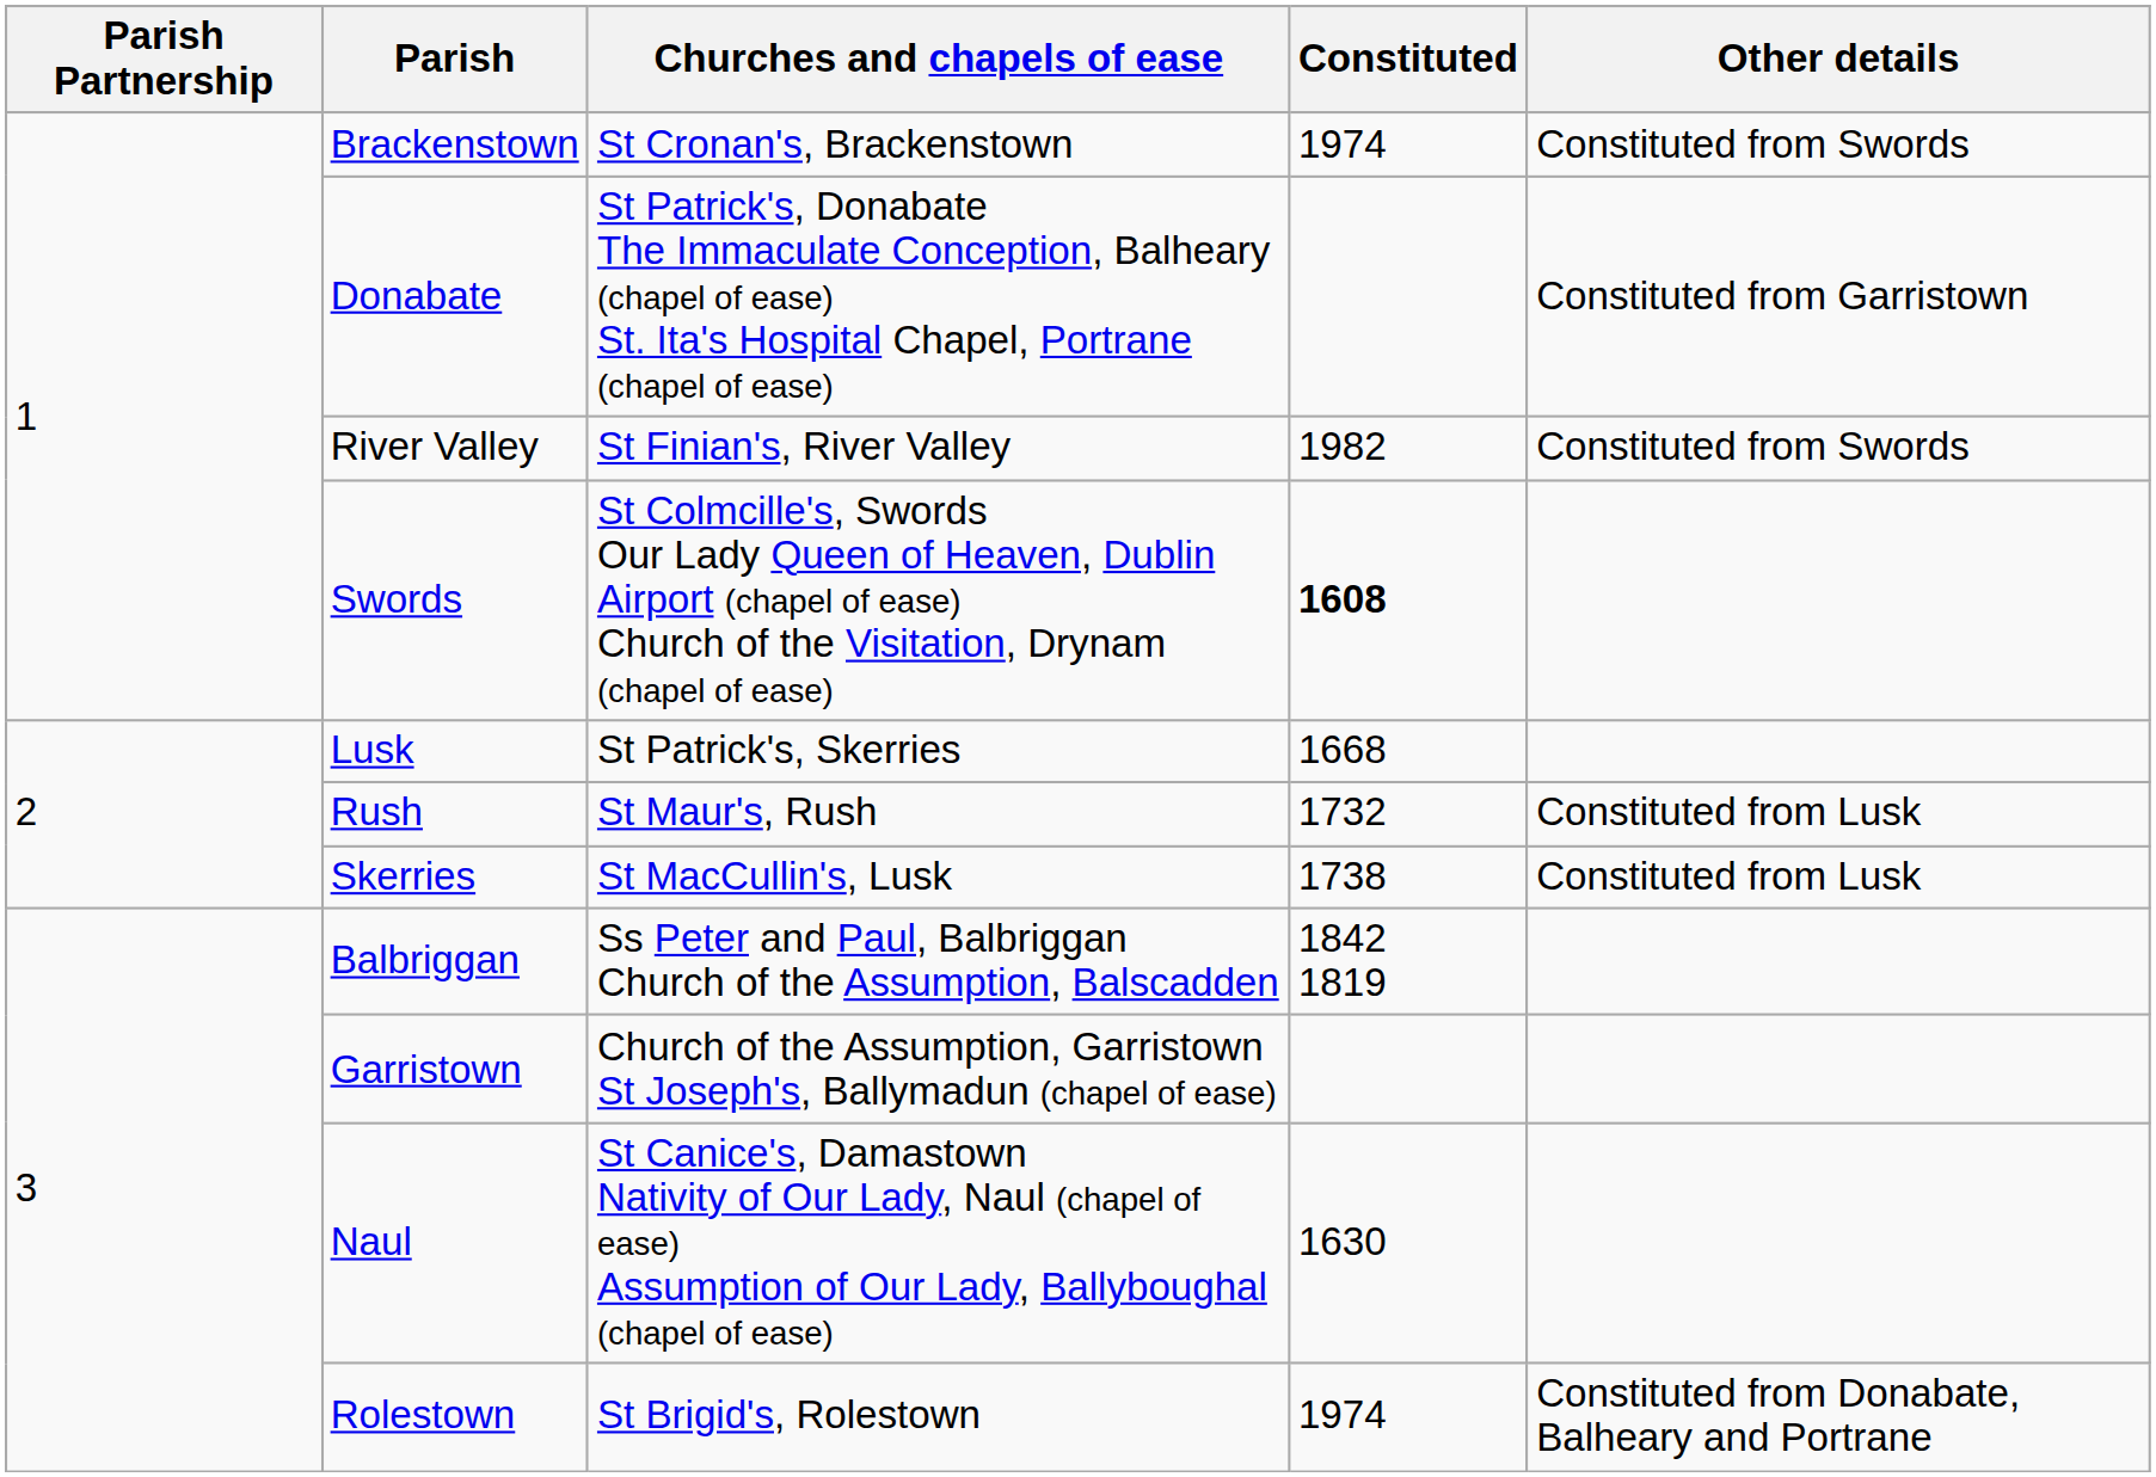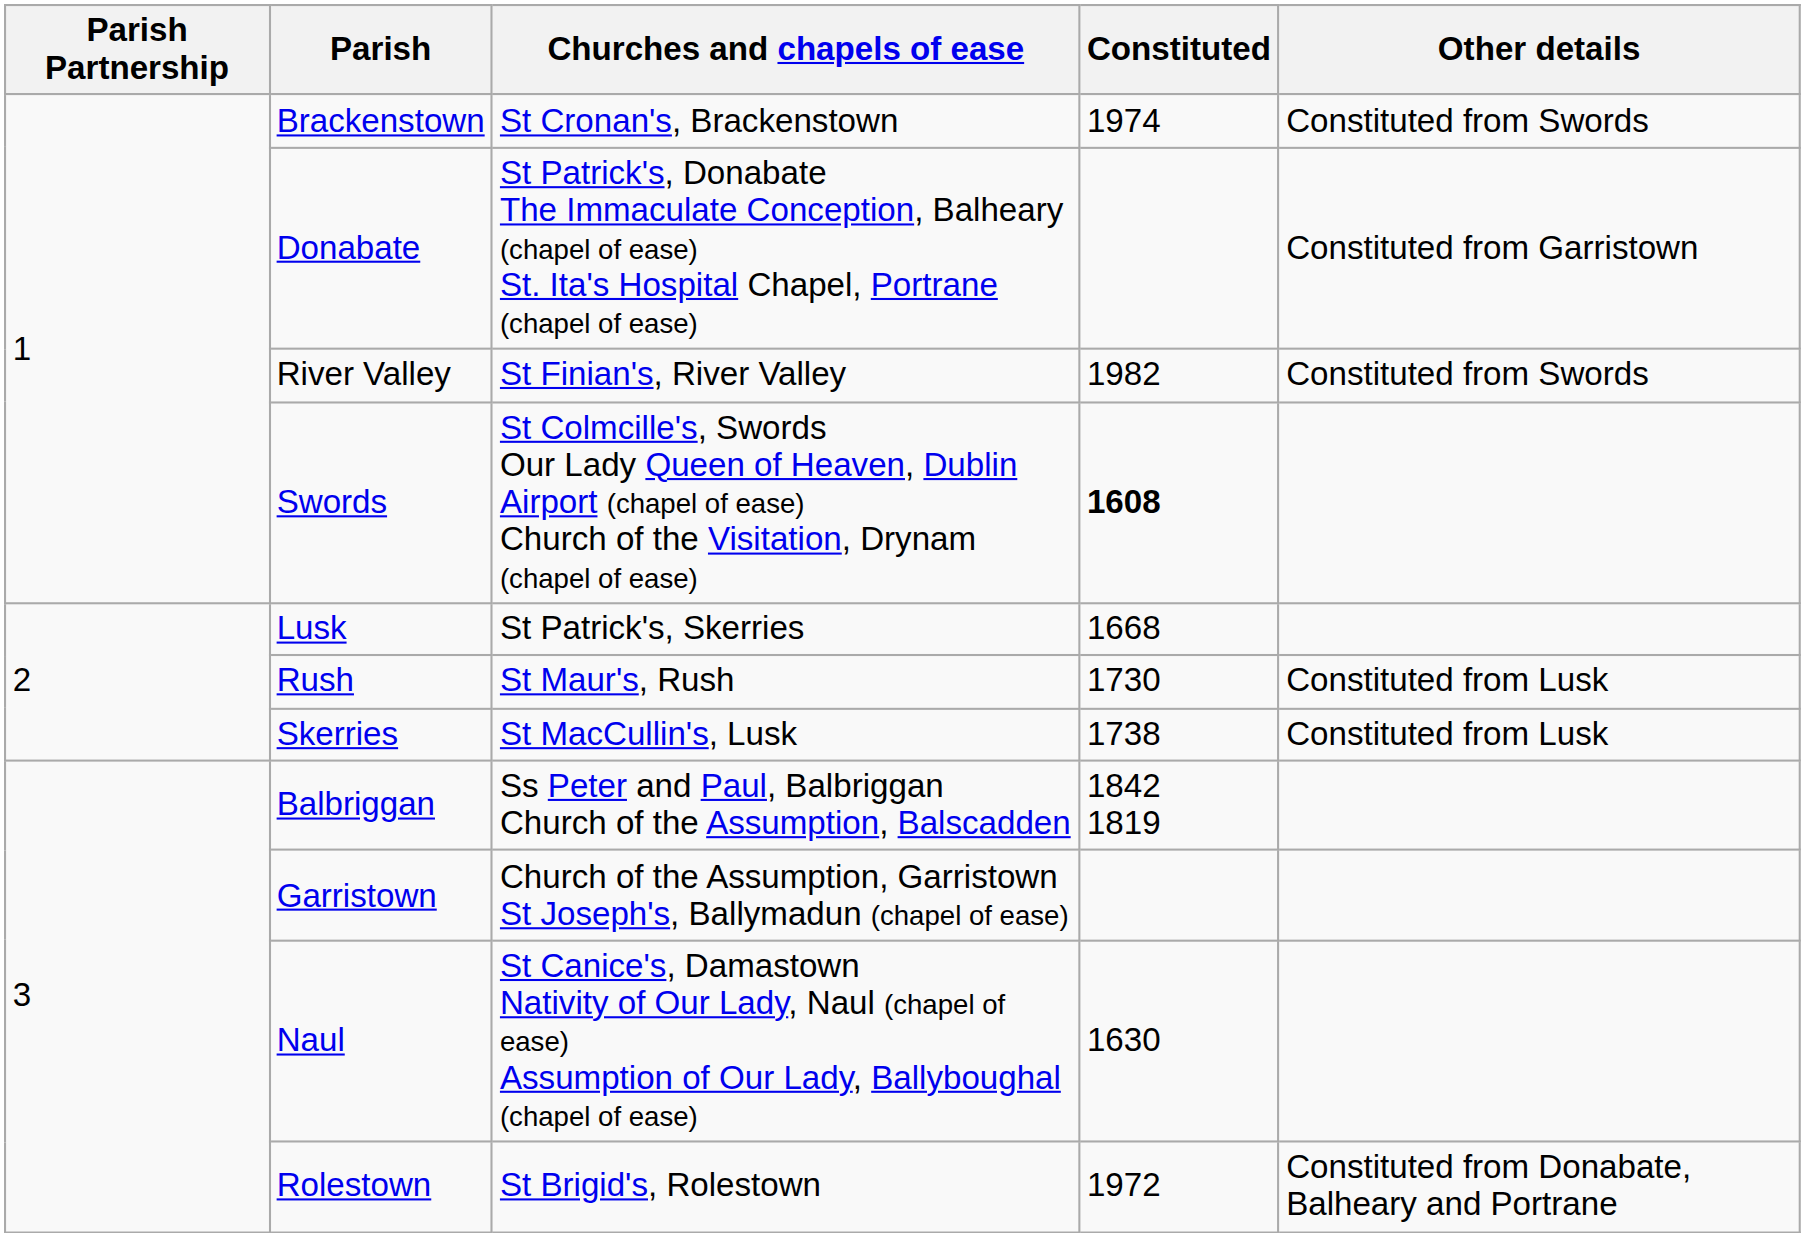 <table class="wikitable">
 <tr>
 <th>Parish Partnership</th>
 <th>Parish</th>
 <th>Churches and <a href='#'>chapels of ease</a></th>
 <th>Constituted</th>
 <th>Other details</th>
 </tr>
 <tr>
 <td rowspan="4">1</td>
 <td><a href='#'>Brackenstown</a></td>
 <td><a href='#'>St Cronan's</a>, Brackenstown</td>
 <td>1974</td>
 <td>Constituted from Swords<br></td>
 </tr>
 <tr>
 <td><a href='#'>Donabate</a></td>
 <td><a href='#'>St Patrick's</a>, Donabate<br><a href='#'>The Immaculate Conception</a>, Balheary <small>(chapel of ease)</small><br><a href='#'>St. Ita's Hospital</a> Chapel, <a href='#'>Portrane</a> <small>(chapel of ease)</small></td>
 <td></td>
 <td>Constituted from Garristown<br></td>
 </tr>
 <tr>
 <td>River Valley</td>
 <td><a href='#'>St Finian's</a>, River Valley</td>
 <td>1982</td>
 <td>Constituted from Swords<br></td>
 </tr>
 <tr>
 <td><a href='#'>Swords</a></td>
 <td><a href='#'>St Colmcille's</a>, Swords<br>Our Lady <a href='#'>Queen of Heaven</a>, <a href='#'>Dublin Airport</a> <small>(chapel of ease)</small><br>Church of the <a href='#'>Visitation</a>, Drynam <small>(chapel of ease)</small></td>
 <td><strong>1608</strong></td>
 <td></td>
 </tr>
 <tr>
 <td rowspan="3">2</td>
 <td><a href='#'>Lusk</a></td>
 <td>St Patrick's, Skerries</td>
 <td>1668</td>
 <td></td>
 </tr>
 <tr>
 <td><a href='#'>Rush</a></td>
 <td><a href='#'>St Maur's</a>, Rush</td>
-<td>1732</td>
+<td>1730</td>
 <td>Constituted from Lusk<br></td>
 </tr>
 <tr>
 <td><a href='#'>Skerries</a></td>
 <td><a href='#'>St MacCullin's</a>, Lusk</td>
 <td>1738</td>
 <td>Constituted from Lusk<br></td>
 </tr>
 <tr>
 <td rowspan="4">3</td>
 <td><a href='#'>Balbriggan</a></td>
 <td>Ss <a href='#'>Peter</a> and <a href='#'>Paul</a>, Balbriggan<br>Church of the <a href='#'>Assumption</a>, <a href='#'>Balscadden</a></td>
 <td>1842<br>1819</td>
 <td></td>
 </tr>
 <tr>
 <td><a href='#'>Garristown</a></td>
 <td>Church of the Assumption, Garristown<br><a href='#'>St Joseph's</a>, Ballymadun <small>(chapel of ease)</small></td>
 <td></td>
 <td></td>
 </tr>
 <tr>
 <td><a href='#'>Naul</a></td>
 <td><a href='#'>St Canice's</a>, Damastown<br><a href='#'>Nativity of Our Lady</a>, Naul <small>(chapel of ease)</small><br><a href='#'>Assumption of Our Lady</a>, <a href='#'>Ballyboughal</a> <small>(chapel of ease)</small></td>
 <td>1630</td>
 <td></td>
 </tr>
 <tr>
 <td><a href='#'>Rolestown</a></td>
 <td><a href='#'>St Brigid's</a>, Rolestown</td>
-<td>1974</td>
+<td>1972</td>
 <td>Constituted from Donabate, Balheary and Portrane<br></td>
 </tr>
 </table>
